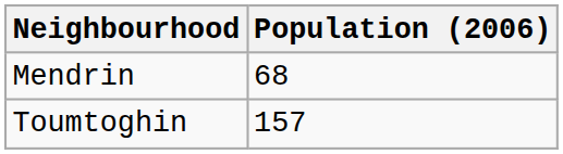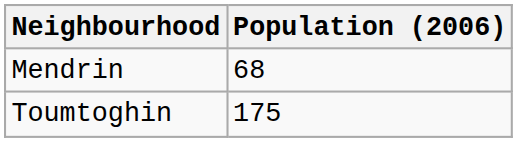 <table class="wikitable">
 <tr>
 <th>Neighbourhood</th>
 <th>Population (2006)</th>
 </tr>
 <tr>
 <td>Mendrin</td>
 <td>68</td>
 </tr>
 <tr>
 <td>Toumtoghin</td>
-<td>157</td>
+<td>175</td>
 </tr>
 </table>
